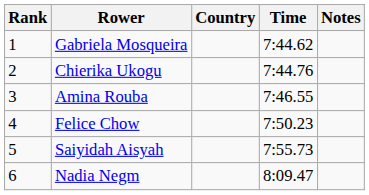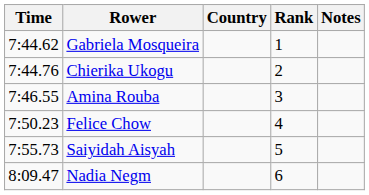 <table class="wikitable">
 <tr>
-<th>Rank</th>
+<th>Time</th>
 <th>Rower</th>
 <th>Country</th>
-<th>Time</th>
+<th>Rank</th>
 <th>Notes</th>
 </tr>
 <tr>
-<td>1</td>
+<td>7:44.62</td>
 <td><a href='#'>Gabriela Mosqueira</a></td>
 <td></td>
-<td>7:44.62</td>
+<td>1</td>
 <td></td>
 </tr>
 <tr>
-<td>2</td>
+<td>7:44.76</td>
 <td><a href='#'>Chierika Ukogu</a></td>
 <td></td>
-<td>7:44.76</td>
+<td>2</td>
 <td></td>
 </tr>
 <tr>
-<td>3</td>
+<td>7:46.55</td>
 <td><a href='#'>Amina Rouba</a></td>
 <td></td>
-<td>7:46.55</td>
+<td>3</td>
 <td></td>
 </tr>
 <tr>
-<td>4</td>
+<td>7:50.23</td>
 <td><a href='#'>Felice Chow</a></td>
 <td></td>
-<td>7:50.23</td>
+<td>4</td>
 <td></td>
 </tr>
 <tr>
-<td>5</td>
+<td>7:55.73</td>
 <td><a href='#'>Saiyidah Aisyah</a></td>
 <td></td>
-<td>7:55.73</td>
+<td>5</td>
 <td></td>
 </tr>
 <tr>
-<td>6</td>
+<td>8:09.47</td>
 <td><a href='#'>Nadia Negm</a></td>
 <td></td>
-<td>8:09.47</td>
+<td>6</td>
 <td></td>
 </tr>
 </table>
